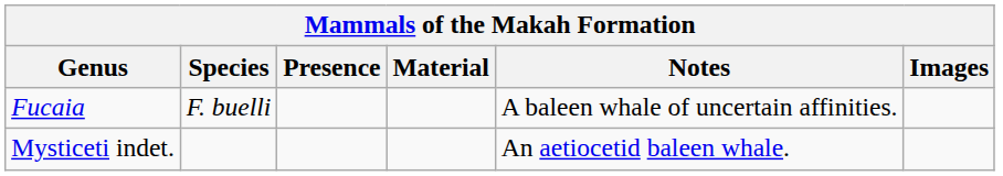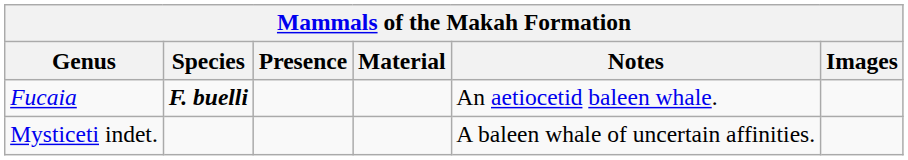 <table class="wikitable" align="center">
 <tr>
 <th colspan="6" align="center"><strong><a href='#'>Mammals</a> of the Makah Formation</strong></th>
 </tr>
 <tr>
 <th>Genus</th>
 <th>Species</th>
 <th>Presence</th>
 <th><strong>Material</strong></th>
 <th>Notes</th>
 <th>Images</th>
 </tr>
 <tr>
 <td><em><a href='#'>Fucaia</a></em></td>
-<td><em>F. buelli</em></td>
+<td><strong><em>F. buelli</em></strong></td>
 <td></td>
 <td></td>
-<td>A baleen whale of uncertain affinities.</td>
+<td>An <a href='#'>aetiocetid</a> <a href='#'>baleen whale</a>.</td>
 <td></td>
 </tr>
 <tr>
 <td><a href='#'>Mysticeti</a> indet.</td>
 <td></td>
 <td></td>
 <td></td>
-<td>An <a href='#'>aetiocetid</a> <a href='#'>baleen whale</a>.</td>
+<td>A baleen whale of uncertain affinities.</td>
 <td></td>
 </tr>
 </table>
